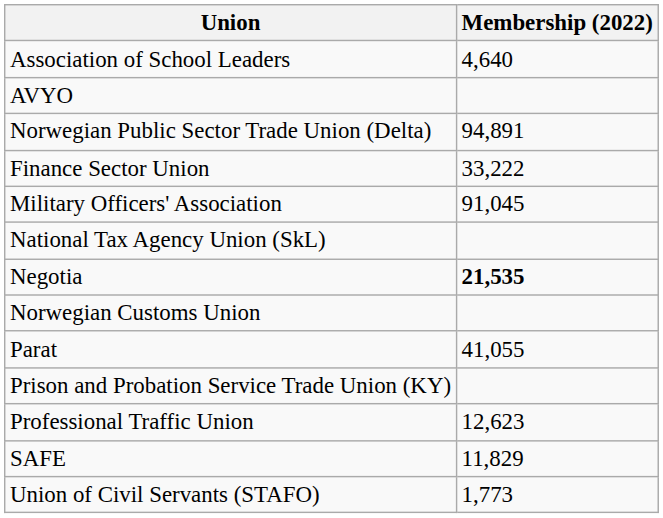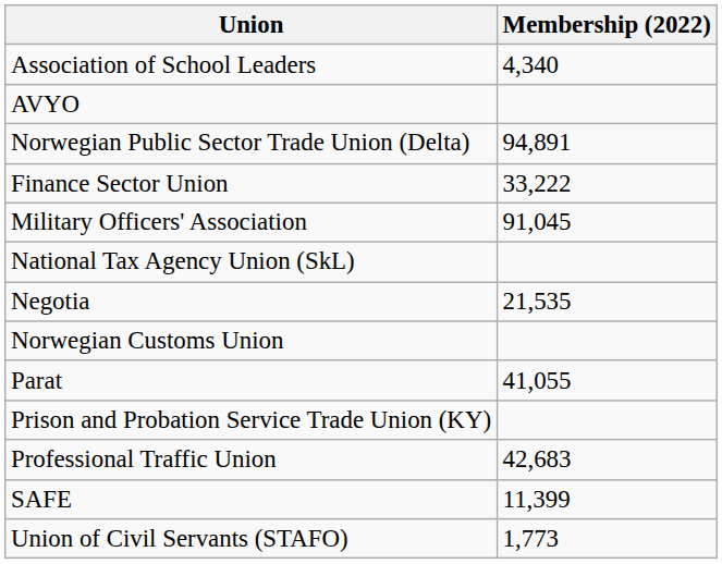 <table class="wikitable sortable">
 <tr>
 <th>Union</th>
 <th>Membership (2022)</th>
 </tr>
 <tr>
 <td>Association of School Leaders</td>
-<td>4,640</td>
+<td>4,340</td>
 </tr>
 <tr>
 <td>AVYO</td>
 <td></td>
 </tr>
 <tr>
 <td>Norwegian Public Sector Trade Union (Delta)</td>
 <td>94,891</td>
 </tr>
 <tr>
 <td>Finance Sector Union</td>
 <td>33,222</td>
 </tr>
 <tr>
 <td>Military Officers' Association</td>
 <td>91,045</td>
 </tr>
 <tr>
 <td>National Tax Agency Union (SkL)</td>
 <td></td>
 </tr>
 <tr>
 <td>Negotia</td>
-<td><strong>21,535</strong></td>
+<td>21,535</td>
 </tr>
 <tr>
 <td>Norwegian Customs Union</td>
 <td></td>
 </tr>
 <tr>
 <td>Parat</td>
 <td>41,055</td>
 </tr>
 <tr>
 <td>Prison and Probation Service Trade Union (KY)</td>
 <td></td>
 </tr>
 <tr>
 <td>Professional Traffic Union</td>
-<td>12,623</td>
+<td>42,683</td>
 </tr>
 <tr>
 <td>SAFE</td>
-<td>11,829</td>
+<td>11,399</td>
 </tr>
 <tr>
 <td>Union of Civil Servants (STAFO)</td>
 <td>1,773</td>
 </tr>
 </table>
